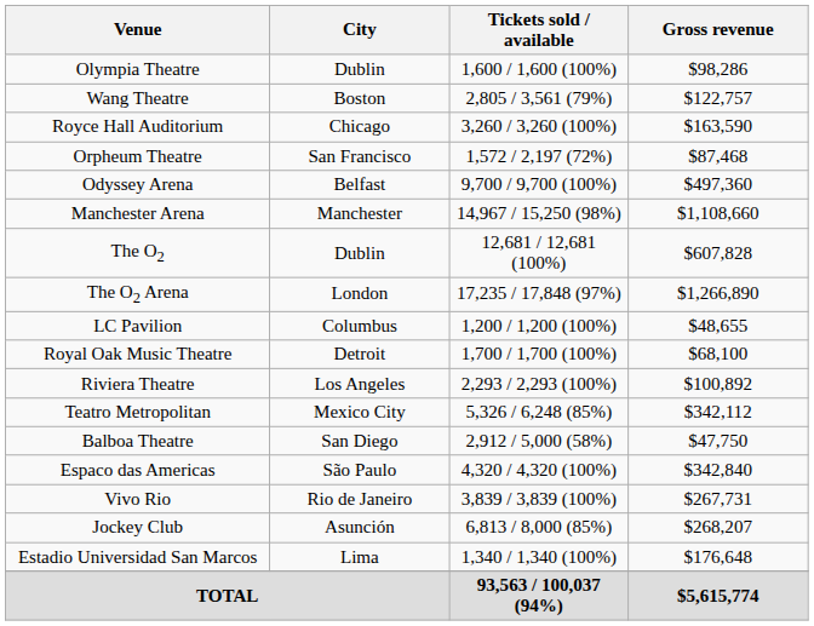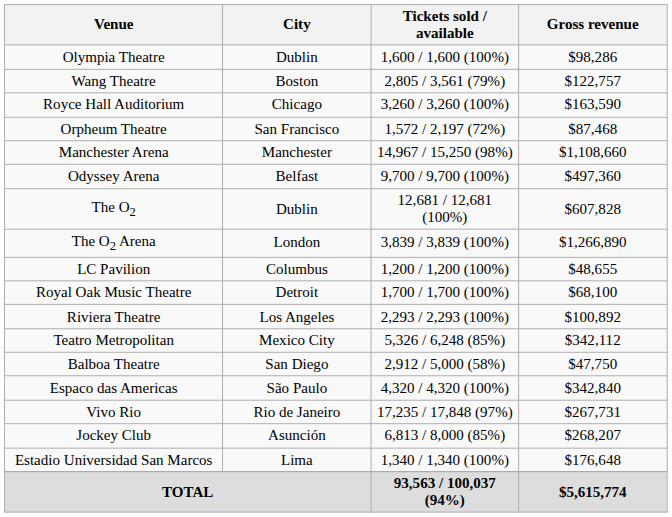 <table class="wikitable" style="text-align:center">
 <tr>
 <th style="width:225px;">Venue</th>
 <th style="width:150px;">City</th>
 <th style="width:150px;">Tickets sold / available</th>
 <th style="width:150px;">Gross revenue</th>
 </tr>
 <tr>
 <td>Olympia Theatre</td>
 <td>Dublin</td>
 <td>1,600 / 1,600 (100%)</td>
 <td>$98,286</td>
 </tr>
 <tr>
 <td>Wang Theatre</td>
 <td>Boston</td>
 <td>2,805 / 3,561 (79%)</td>
 <td>$122,757</td>
 </tr>
 <tr>
 <td>Royce Hall Auditorium</td>
 <td>Chicago</td>
 <td>3,260 / 3,260 (100%)</td>
 <td>$163,590</td>
 </tr>
 <tr>
 <td>Orpheum Theatre</td>
 <td>San Francisco</td>
 <td>1,572 / 2,197 (72%)</td>
 <td>$87,468</td>
 </tr>
 <tr>
+<td>Manchester Arena</td>
+<td>Manchester</td>
+<td>14,967 / 15,250 (98%)</td>
+<td>$1,108,660</td>
+</tr>
+<tr>
 <td>Odyssey Arena</td>
 <td>Belfast</td>
 <td>9,700 / 9,700 (100%)</td>
 <td>$497,360</td>
-</tr>
-<tr>
-<td>Manchester Arena</td>
-<td>Manchester</td>
-<td>14,967 / 15,250 (98%)</td>
-<td>$1,108,660</td>
 </tr>
 <tr>
 <td>The O<sub>2</sub></td>
 <td>Dublin</td>
 <td>12,681 / 12,681 (100%)</td>
 <td>$607,828</td>
 </tr>
 <tr>
 <td>The O<sub>2</sub> Arena</td>
 <td>London</td>
-<td>17,235 / 17,848 (97%)</td>
+<td>3,839 / 3,839 (100%)</td>
 <td>$1,266,890</td>
 </tr>
 <tr>
 <td>LC Pavilion</td>
 <td>Columbus</td>
 <td>1,200 / 1,200 (100%)</td>
 <td>$48,655</td>
 </tr>
 <tr>
 <td>Royal Oak Music Theatre</td>
 <td>Detroit</td>
 <td>1,700 / 1,700 (100%)</td>
 <td>$68,100</td>
 </tr>
 <tr>
 <td>Riviera Theatre</td>
 <td>Los Angeles</td>
 <td>2,293 / 2,293 (100%)</td>
 <td>$100,892</td>
 </tr>
 <tr>
 <td>Teatro Metropolitan</td>
 <td>Mexico City</td>
 <td>5,326 / 6,248 (85%)</td>
 <td>$342,112</td>
 </tr>
 <tr>
 <td>Balboa Theatre</td>
 <td>San Diego</td>
 <td>2,912 / 5,000 (58%)</td>
 <td>$47,750</td>
 </tr>
 <tr>
 <td>Espaco das Americas</td>
 <td>São Paulo</td>
 <td>4,320 / 4,320 (100%)</td>
 <td>$342,840</td>
 </tr>
 <tr>
 <td>Vivo Rio</td>
 <td>Rio de Janeiro</td>
-<td>3,839 / 3,839 (100%)</td>
+<td>17,235 / 17,848 (97%)</td>
 <td>$267,731</td>
 </tr>
 <tr>
 <td>Jockey Club</td>
 <td>Asunción</td>
 <td>6,813 / 8,000 (85%)</td>
 <td>$268,207</td>
 </tr>
 <tr>
 <td>Estadio Universidad San Marcos</td>
 <td>Lima</td>
 <td>1,340 / 1,340 (100%)</td>
 <td>$176,648</td>
 </tr>
 <tr>
 </tr>
 <tr style="background:#ddd;">
 <td colspan="2"><strong>TOTAL</strong></td>
 <td><strong>93,563 / 100,037 (94%)</strong></td>
 <td><strong>$5,615,774</strong></td>
 </tr>
 </table>
